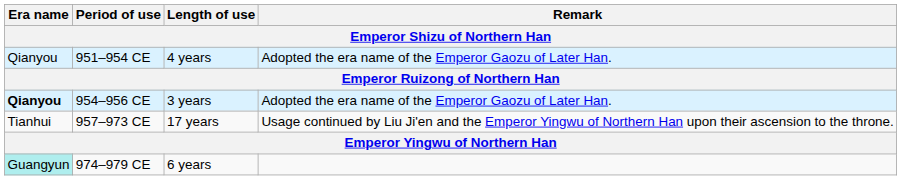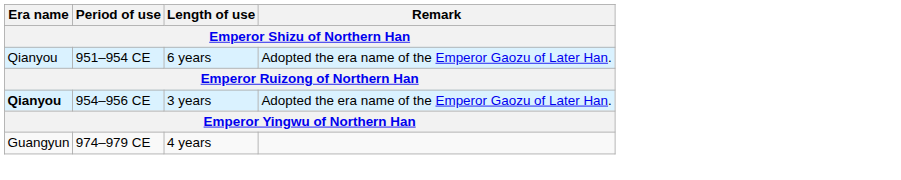 <table class="wikitable">
 <tr>
 <th>Era name</th>
 <th>Period of use</th>
 <th>Length of use</th>
 <th>Remark</th>
 </tr>
 <tr>
 <th colspan="4"><a href='#'>Emperor Shizu of Northern Han</a><br></th>
 </tr>
 <tr style="background:#DAF2FF;">
 <td>Qianyou<br></td>
 <td>951–954 CE</td>
-<td>4 years</td>
+<td>6 years</td>
 <td>Adopted the era name of the <a href='#'>Emperor Gaozu of Later Han</a>.</td>
 </tr>
 <tr>
 <th colspan="4"><a href='#'>Emperor Ruizong of Northern Han</a><br></th>
 </tr>
 <tr style="background:#DAF2FF;">
 <td><strong>Qianyou<br></strong></td>
 <td>954–956 CE</td>
 <td>3 years</td>
 <td>Adopted the era name of the <a href='#'>Emperor Gaozu of Later Han</a>.</td>
 </tr>
 <tr>
-<td>Tianhui<br></td>
-<td>957–973 CE</td>
-<td>17 years</td>
-<td>Usage continued by Liu Ji'en and the <a href='#'>Emperor Yingwu of Northern Han</a> upon their ascension to the throne.</td>
-</tr>
-<tr>
 <th colspan="4"><a href='#'>Emperor Yingwu of Northern Han</a><br></th>
 </tr>
 <tr>
-<td style="background: paleturquoise;">Guangyun<br></td>
+<td>Guangyun<br></td>
 <td>974–979 CE</td>
-<td>6 years</td>
+<td>4 years</td>
 <td></td>
 </tr>
 </table>
